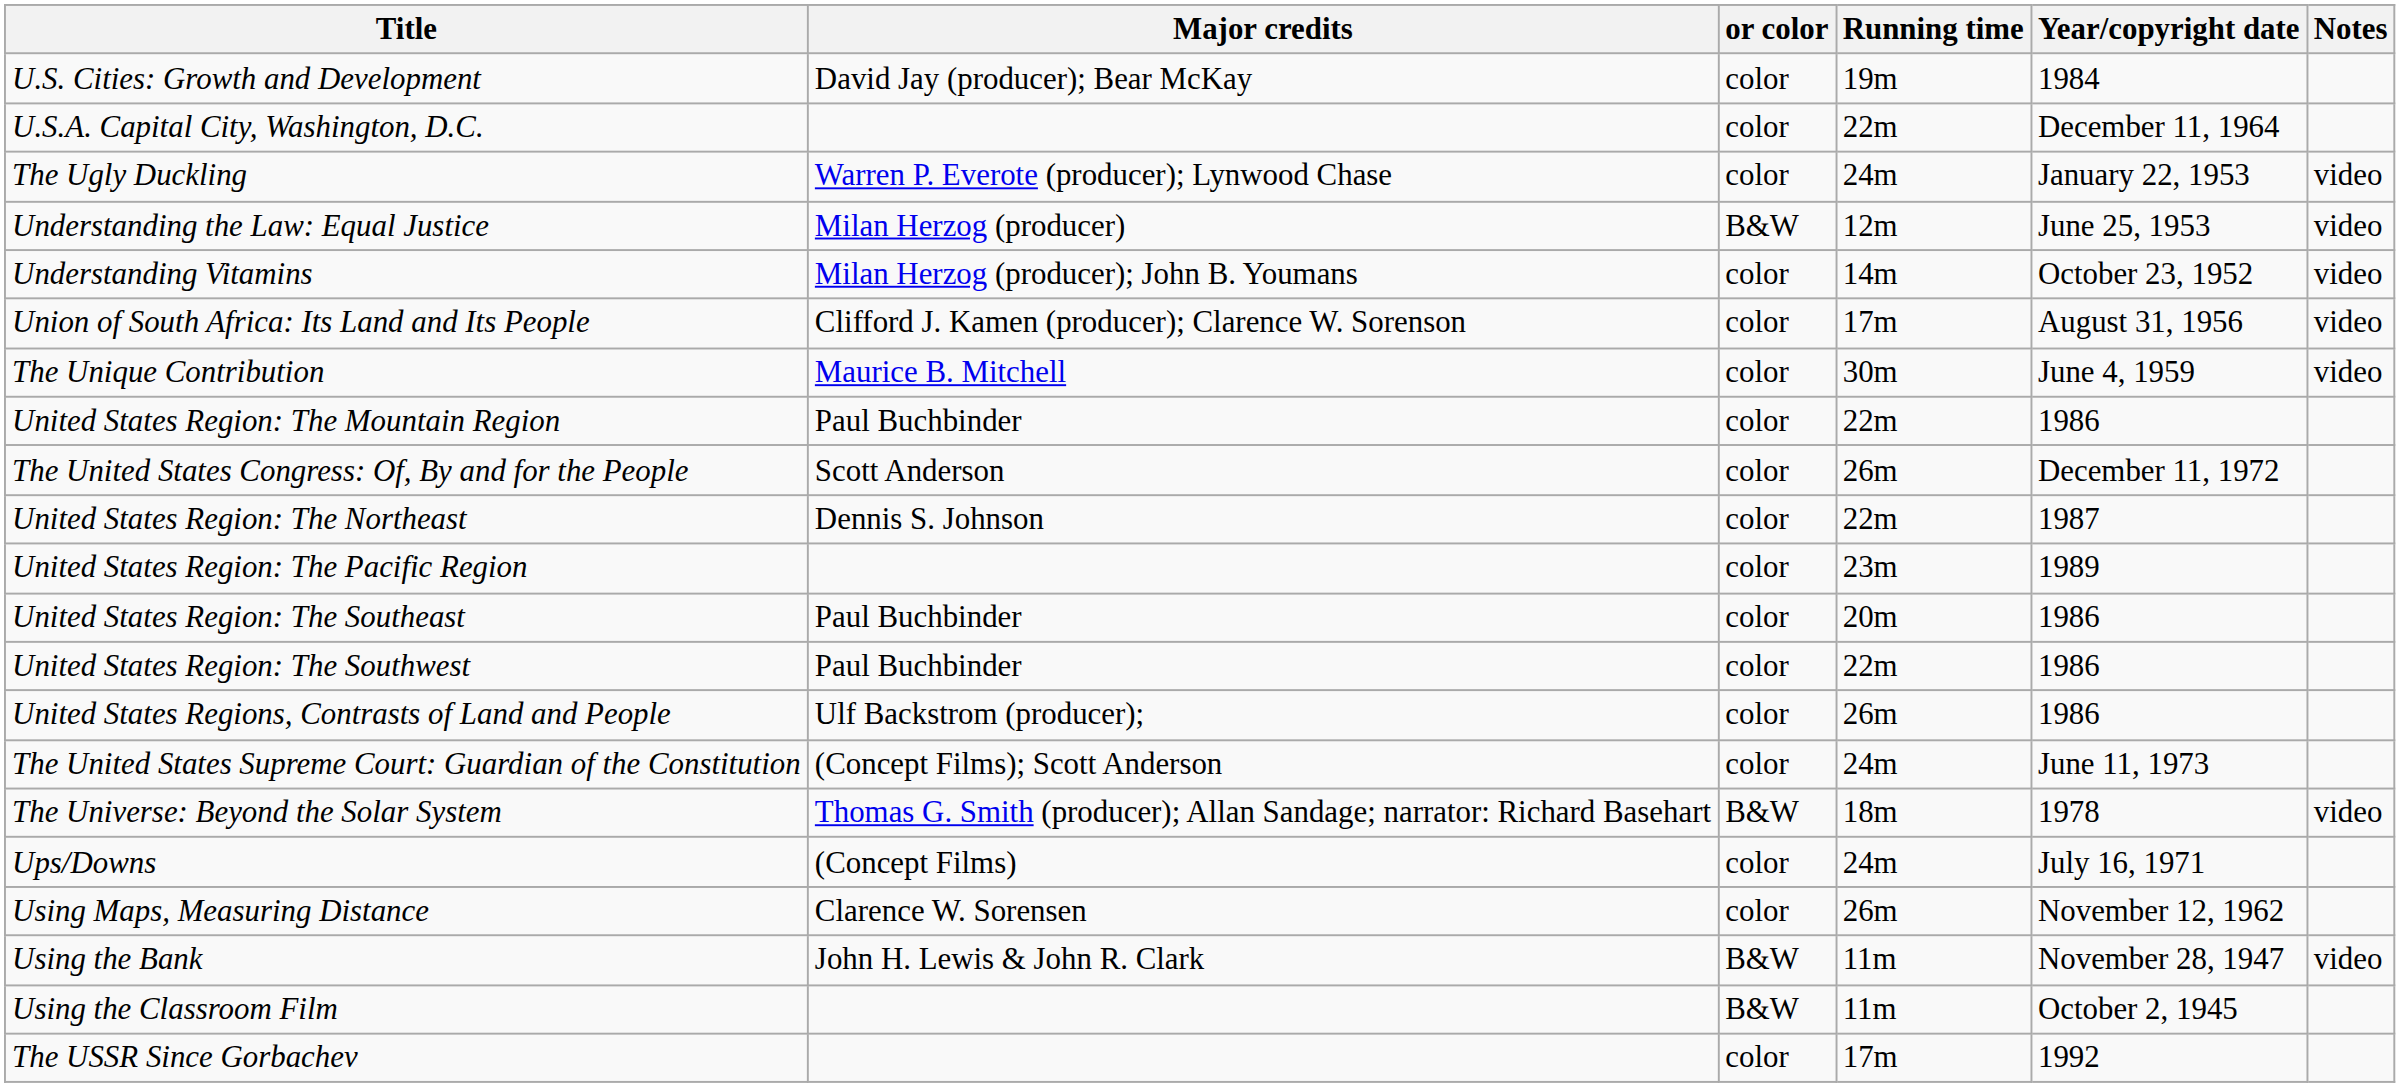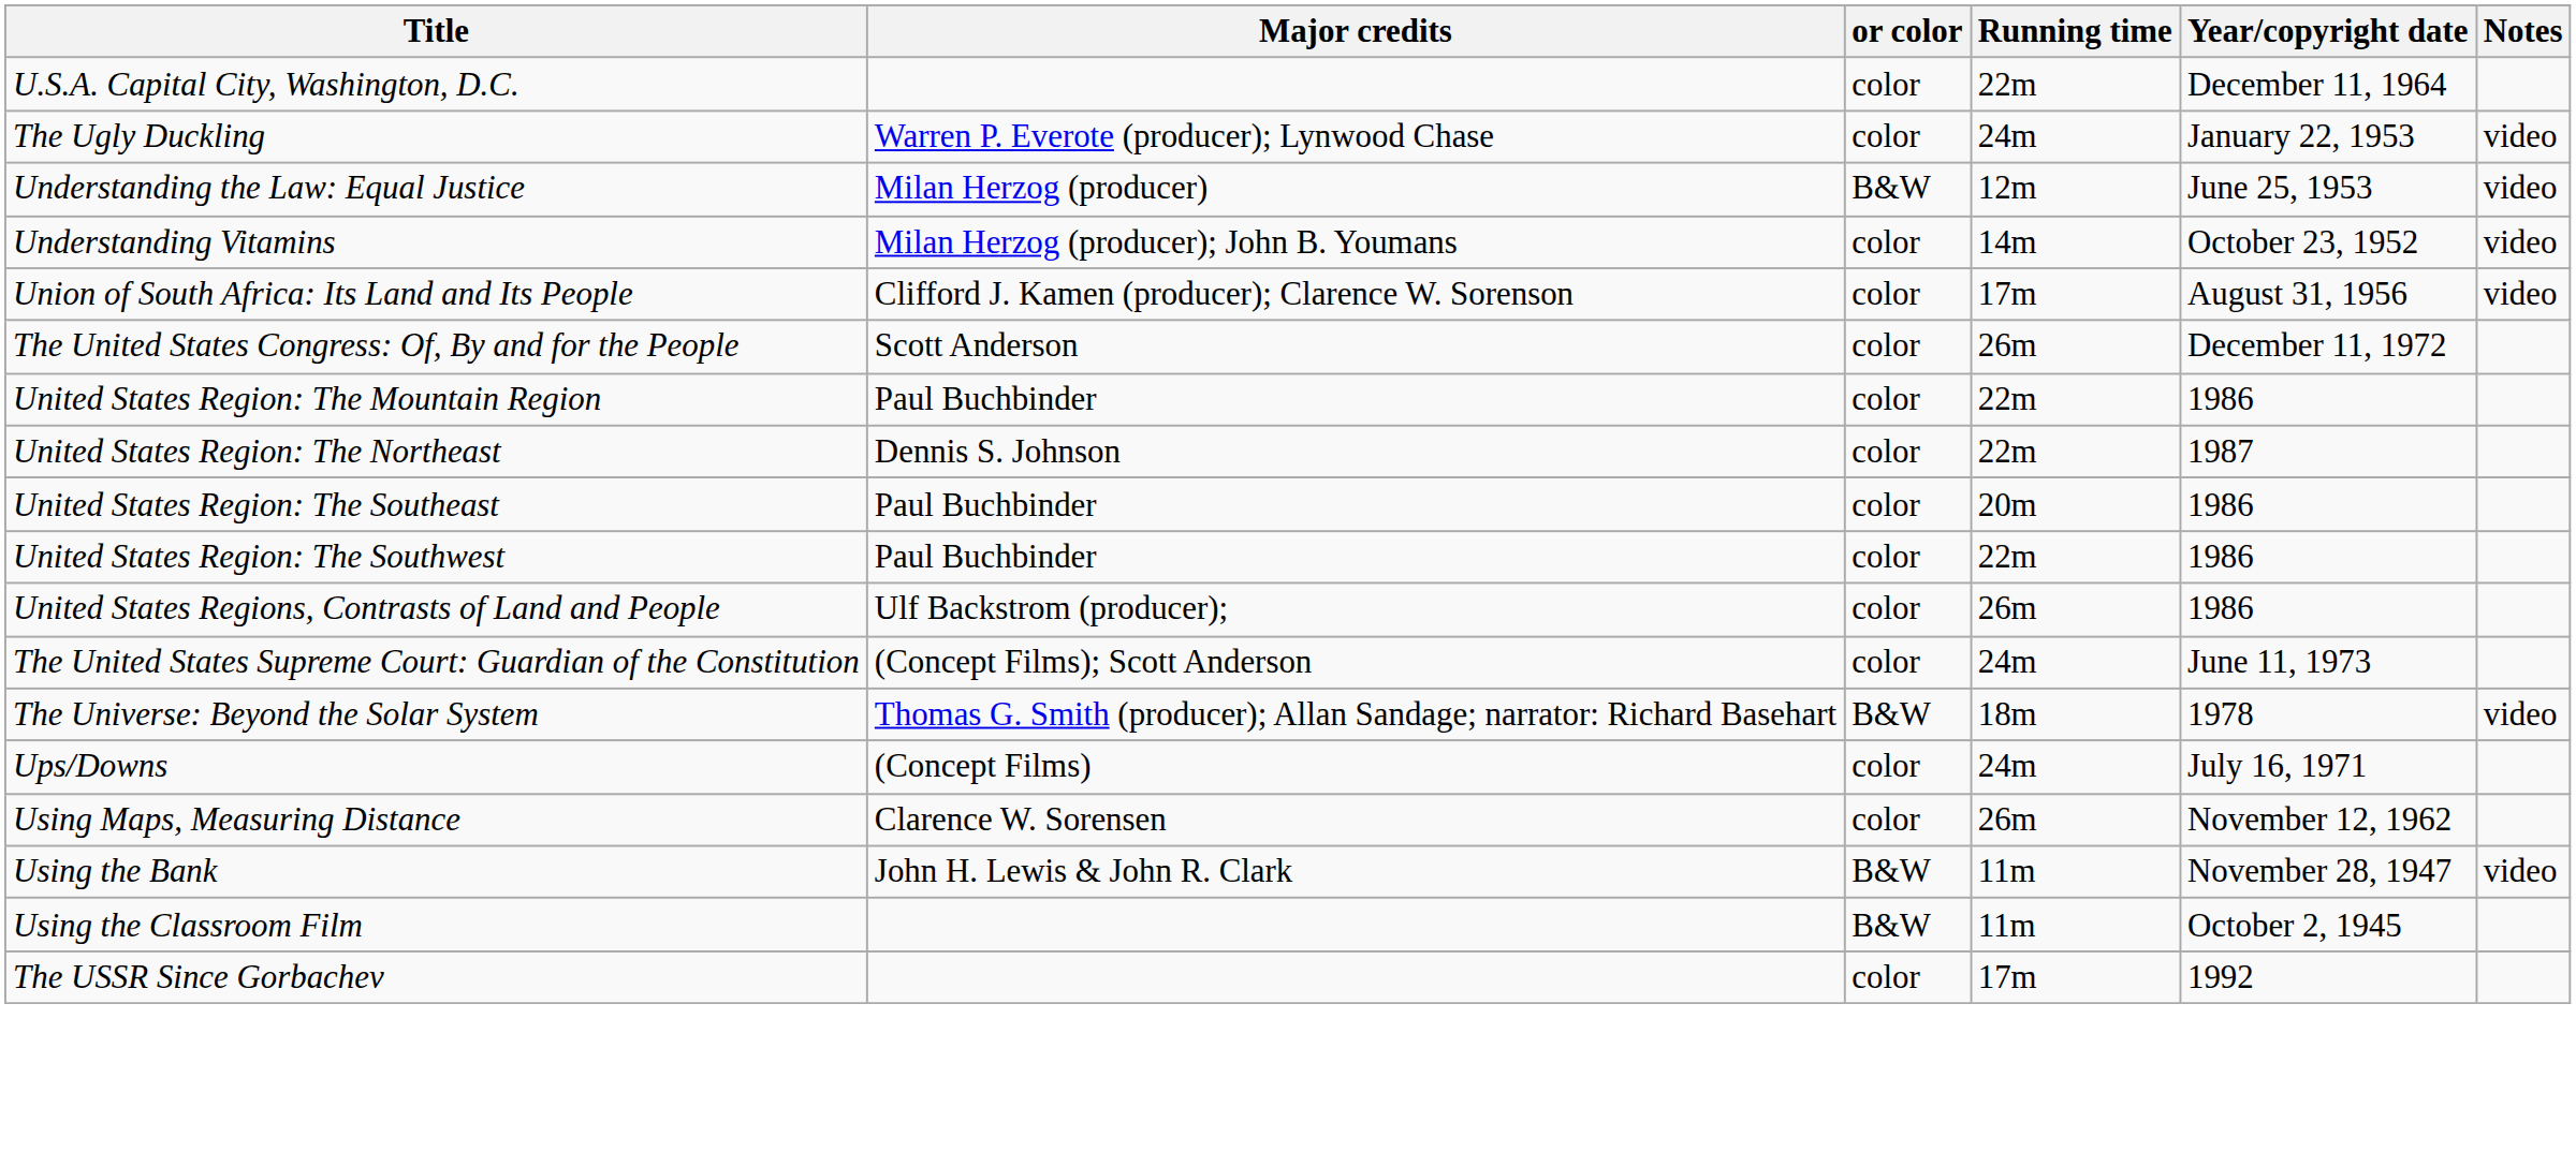 <table class="wikitable sortable" border="1">
 <tr>
 <th>Title</th>
 <th>Major credits</th>
 <th> or color</th>
 <th>Running time</th>
 <th>Year/copyright date</th>
 <th>Notes</th>
-</tr>
-<tr>
-<td><em>U.S. Cities: Growth and Development</em></td>
-<td>David Jay (producer); Bear McKay</td>
-<td>color</td>
-<td>19m</td>
-<td>1984</td>
-<td></td>
 </tr>
 <tr>
 <td><em>U.S.A. Capital City, Washington, D.C.</em></td>
 <td></td>
 <td>color</td>
 <td>22m</td>
 <td>December 11, 1964</td>
 <td></td>
 </tr>
 <tr>
 <td><em>The Ugly Duckling</em></td>
 <td><a href='#'>Warren P. Everote</a> (producer); Lynwood Chase</td>
 <td>color</td>
 <td>24m</td>
 <td>January 22, 1953</td>
 <td>video </td>
 </tr>
 <tr>
 <td><em>Understanding the Law: Equal Justice</em></td>
 <td><a href='#'>Milan Herzog</a> (producer)</td>
 <td>B&W</td>
 <td>12m</td>
 <td>June 25, 1953</td>
 <td>video </td>
 </tr>
 <tr>
 <td><em>Understanding Vitamins</em></td>
 <td><a href='#'>Milan Herzog</a> (producer); John B. Youmans</td>
 <td>color</td>
 <td>14m</td>
 <td>October 23, 1952</td>
 <td>video </td>
 </tr>
 <tr>
 <td><em>Union of South Africa: Its Land and Its People</em></td>
 <td>Clifford J. Kamen (producer); Clarence W. Sorenson</td>
 <td>color</td>
 <td>17m</td>
 <td>August 31, 1956</td>
 <td>video </td>
 </tr>
 <tr>
-<td><em>The Unique Contribution</em></td>
-<td><a href='#'>Maurice B. Mitchell</a></td>
+<td><em>The United States Congress: Of, By and for the People</em></td>
+<td>Scott Anderson</td>
 <td>color</td>
-<td>30m</td>
-<td>June 4, 1959</td>
-<td>video </td>
+<td>26m</td>
+<td>December 11, 1972</td>
+<td></td>
 </tr>
 <tr>
 <td><em>United States Region: The Mountain Region</em></td>
 <td>Paul Buchbinder</td>
 <td>color</td>
 <td>22m</td>
 <td>1986</td>
 <td></td>
 </tr>
 <tr>
-<td><em>The United States Congress: Of, By and for the People</em></td>
-<td>Scott Anderson</td>
-<td>color</td>
-<td>26m</td>
-<td>December 11, 1972</td>
-<td></td>
-</tr>
-<tr>
 <td><em>United States Region: The Northeast</em></td>
 <td>Dennis S. Johnson</td>
 <td>color</td>
 <td>22m</td>
 <td>1987</td>
-<td></td>
-</tr>
-<tr>
-<td><em>United States Region: The Pacific Region</em></td>
-<td></td>
-<td>color</td>
-<td>23m</td>
-<td>1989</td>
 <td></td>
 </tr>
 <tr>
 <td><em>United States Region: The Southeast</em></td>
 <td>Paul Buchbinder</td>
 <td>color</td>
 <td>20m</td>
 <td>1986</td>
 <td></td>
 </tr>
 <tr>
 <td><em>United States Region: The Southwest</em></td>
 <td>Paul Buchbinder</td>
 <td>color</td>
 <td>22m</td>
 <td>1986</td>
 <td></td>
 </tr>
 <tr>
 <td><em>United States Regions, Contrasts of Land and People</em></td>
 <td>Ulf Backstrom (producer);</td>
 <td>color</td>
 <td>26m</td>
 <td>1986</td>
 <td></td>
 </tr>
 <tr>
 <td><em>The United States Supreme Court: Guardian of the Constitution</em></td>
 <td>(Concept Films); Scott Anderson</td>
 <td>color</td>
 <td>24m</td>
 <td>June 11, 1973</td>
 <td></td>
 </tr>
 <tr>
 <td><em>The Universe: Beyond the Solar System</em></td>
 <td><a href='#'>Thomas G. Smith</a> (producer); Allan Sandage; narrator: Richard Basehart</td>
 <td>B&W</td>
 <td>18m</td>
 <td>1978</td>
 <td>video </td>
 </tr>
 <tr>
 <td><em>Ups/Downs</em></td>
 <td>(Concept Films)</td>
 <td>color</td>
 <td>24m</td>
 <td>July 16, 1971</td>
 <td></td>
 </tr>
 <tr>
 <td><em>Using Maps, Measuring Distance</em></td>
 <td>Clarence W. Sorensen</td>
 <td>color</td>
 <td>26m</td>
 <td>November 12, 1962</td>
 <td></td>
 </tr>
 <tr>
 <td><em>Using the Bank</em></td>
 <td>John H. Lewis & John R. Clark</td>
 <td>B&W</td>
 <td>11m</td>
 <td>November 28, 1947</td>
 <td>video </td>
 </tr>
 <tr>
 <td><em>Using the Classroom Film</em></td>
 <td></td>
 <td>B&W</td>
 <td>11m</td>
 <td>October 2, 1945</td>
 <td></td>
 </tr>
 <tr>
 <td><em>The USSR Since Gorbachev</em></td>
 <td></td>
 <td>color</td>
 <td>17m</td>
 <td>1992</td>
 <td></td>
 </tr>
 </table>
